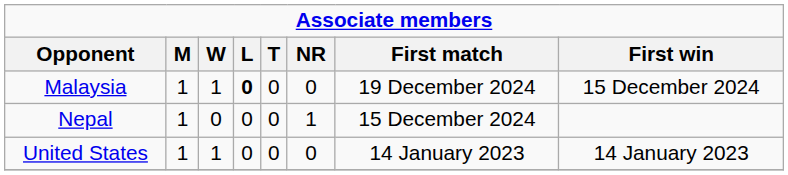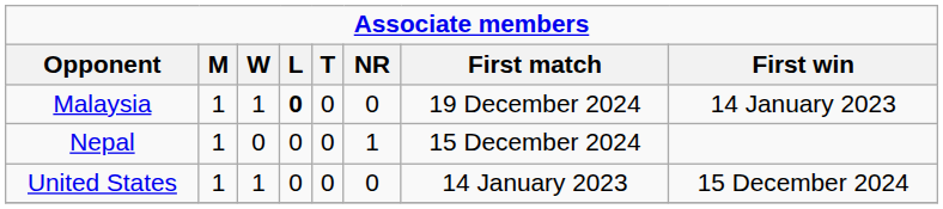 <table class="wikitable" style="text-align: center; width: 600px">
 <tr>
 <td colspan="30" style="text-align: center;"><strong><a href='#'>Associate members</a></strong></td>
 </tr>
 <tr>
 <th>Opponent</th>
 <th>M</th>
 <th>W</th>
 <th>L</th>
 <th>T</th>
 <th>NR</th>
 <th>First match</th>
 <th>First win</th>
 </tr>
 <tr>
 <td> <a href='#'>Malaysia</a></td>
 <td>1</td>
 <td>1</td>
 <td><strong>0</strong></td>
 <td>0</td>
 <td>0</td>
 <td>19 December 2024</td>
-<td>15 December 2024</td>
+<td>14 January 2023</td>
 </tr>
 <tr>
 <td> <a href='#'>Nepal</a></td>
 <td>1</td>
 <td>0</td>
 <td>0</td>
 <td>0</td>
 <td>1</td>
 <td>15 December 2024</td>
 <td></td>
 </tr>
 <tr>
 <td> <a href='#'>United States</a></td>
 <td>1</td>
 <td>1</td>
 <td>0</td>
 <td>0</td>
 <td>0</td>
 <td>14 January 2023</td>
-<td>14 January 2023</td>
+<td>15 December 2024</td>
 </tr>
 <tr>
 </tr>
 </table>
